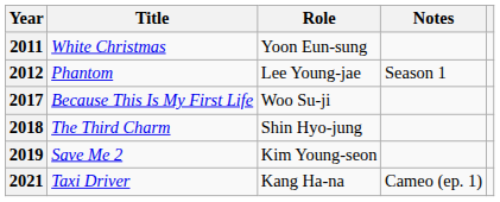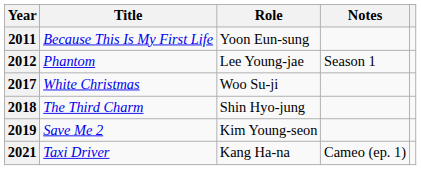 <table class="wikitable plainrowheaders sortable">
 <tr>
 <th scope="col">Year</th>
 <th scope="col">Title</th>
 <th scope="col">Role</th>
 <th scope="col">Notes</th>
 <th scope="col" class="unsortable"></th>
 </tr>
 <tr>
 <th scope="row">2011</th>
-<td><em><a href='#'>White Christmas</a></em></td>
+<td><em><a href='#'>Because This Is My First Life</a></em></td>
 <td>Yoon Eun-sung</td>
 <td></td>
 <td style="text-align:center"></td>
 </tr>
 <tr>
 <th scope="row">2012</th>
 <td><em><a href='#'>Phantom</a></em></td>
 <td>Lee Young-jae</td>
 <td>Season 1</td>
 <td style="text-align:center"></td>
 </tr>
 <tr>
 <th scope="row">2017</th>
-<td><em><a href='#'>Because This Is My First Life</a></em></td>
+<td><em><a href='#'>White Christmas</a></em></td>
 <td>Woo Su-ji</td>
 <td></td>
 <td style="text-align:center"></td>
 </tr>
 <tr>
 <th scope="row">2018</th>
 <td><em><a href='#'>The Third Charm</a></em></td>
 <td>Shin Hyo-jung</td>
 <td></td>
 <td style="text-align:center"></td>
 </tr>
 <tr>
 <th scope="row">2019</th>
 <td><em><a href='#'>Save Me 2</a></em></td>
 <td>Kim Young-seon</td>
 <td></td>
 <td style="text-align:center"></td>
 </tr>
 <tr>
 <th scope="row">2021</th>
 <td><em><a href='#'>Taxi Driver</a></em></td>
 <td>Kang Ha-na</td>
 <td>Cameo (ep. 1)</td>
 <td style="text-align:center"></td>
 </tr>
 </table>
